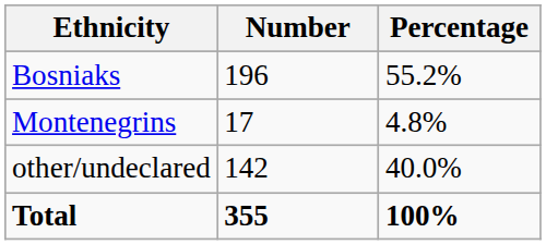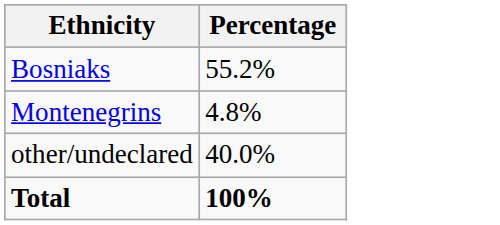 <table class="wikitable">
 <tr>
 <th width="100px">Ethnicity</th>
-<th width="80px">Number</th>
 <th width="80px">Percentage</th>
 </tr>
 <tr>
 <td><a href='#'>Bosniaks</a></td>
-<td>196</td>
 <td>55.2%</td>
 </tr>
 <tr>
 <td><a href='#'>Montenegrins</a></td>
-<td>17</td>
 <td>4.8%</td>
 </tr>
 <tr>
 <td>other/undeclared</td>
-<td>142</td>
 <td>40.0%</td>
 </tr>
 <tr>
 <td><strong>Total</strong></td>
-<td><strong>355</strong></td>
 <td><strong>100%</strong></td>
 </tr>
 </table>
